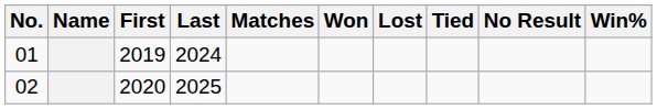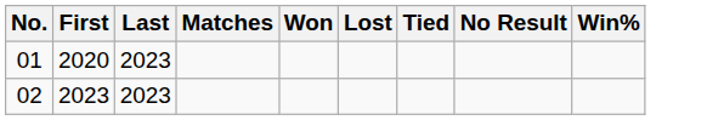 <table class="wikitable plainrowheaders sortable">
 <tr align="center">
 <th scope="col">No.</th>
-<th scope="col">Name</th>
 <th scope="col">First</th>
 <th scope="col">Last</th>
 <th scope="col">Matches</th>
 <th scope="col">Won</th>
 <th scope="col">Lost</th>
 <th scope="col">Tied</th>
 <th scope="col">No Result</th>
 <th scope="col">Win%</th>
 </tr>
 <tr align=center>
 <td><span>0</span>1</td>
-<th scope="row"></th>
-<td>2019</td>
-<td>2024</td>
+<td>2020</td>
+<td>2023</td>
 <td></td>
 <td></td>
 <td></td>
 <td></td>
 <td></td>
 <td></td>
 </tr>
 <tr align=center>
 <td><span>0</span>2</td>
-<th scope="row"></th>
-<td>2020</td>
-<td>2025</td>
+<td>2023</td>
+<td>2023</td>
 <td></td>
 <td></td>
 <td></td>
 <td></td>
 <td></td>
 <td></td>
 </tr>
 </table>
